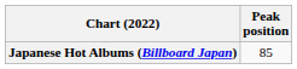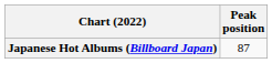 <table class="wikitable sortable plainrowheaders" style="text-align:center">
 <tr>
 <th scope="col">Chart (2022)</th>
 <th scope="col">Peak<br>position</th>
 </tr>
 <tr>
 <th scope="row">Japanese Hot Albums (<em><a href='#'>Billboard Japan</a></em>)</th>
-<td>85</td>
+<td>87</td>
 </tr>
 </table>
